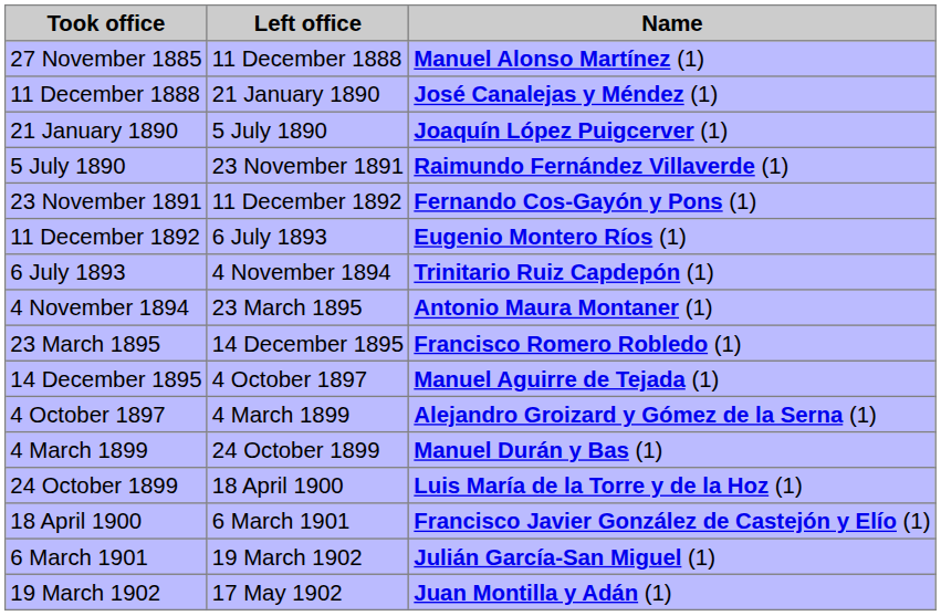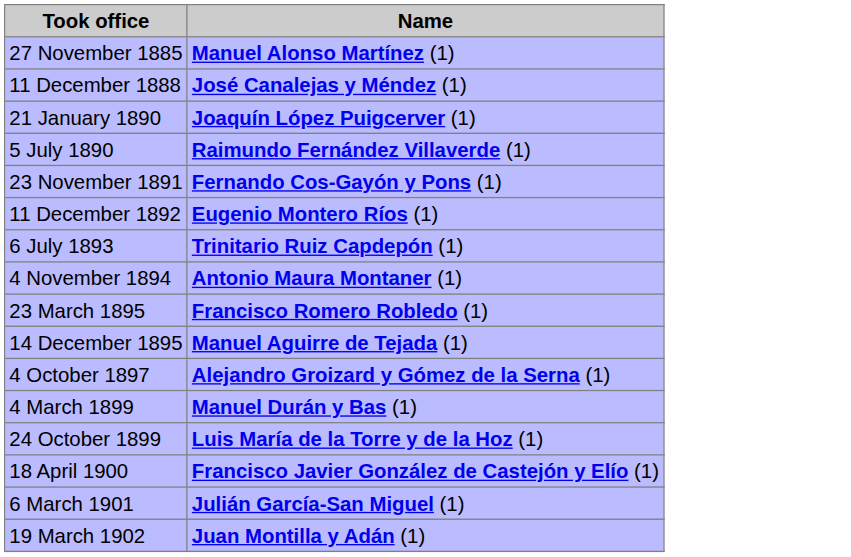 <table bgcolor="#f7f8ff" cellpadding="3" cellspacing="0" border="1" style="font-size: 95%; border: gray solid 1px; border-collapse: collapse;">
 <tr bgcolor="#CCCCCC">
 <th align="center">Took office</th>
-<th align="center">Left office</th>
 <th align="center">Name</th>
 </tr>
 <tr bgcolor="#BBBBFF">
 <td>27 November 1885</td>
-<td>11 December 1888</td>
 <td><strong><a href='#'>Manuel Alonso Martínez</a></strong> (1)</td>
 </tr>
 <tr bgcolor="#BBBBFF">
 <td>11 December 1888</td>
-<td>21 January 1890</td>
 <td><strong><a href='#'>José Canalejas y Méndez</a></strong> (1)</td>
 </tr>
 <tr bgcolor="#BBBBFF">
 <td>21 January 1890</td>
-<td>5 July 1890</td>
 <td><strong><a href='#'>Joaquín López Puigcerver</a></strong>  (1)</td>
 </tr>
 <tr bgcolor="#BBBBFF">
 <td>5 July 1890</td>
-<td>23 November 1891</td>
 <td><strong><a href='#'>Raimundo Fernández Villaverde</a></strong>  (1)</td>
 </tr>
 <tr bgcolor="#BBBBFF">
 <td>23 November 1891</td>
-<td>11 December 1892</td>
 <td><strong><a href='#'>Fernando Cos-Gayón y Pons</a></strong> (1)</td>
 </tr>
 <tr bgcolor="#BBBBFF">
 <td>11 December 1892</td>
-<td>6 July 1893</td>
 <td><strong><a href='#'>Eugenio Montero Ríos</a></strong>  (1)</td>
 </tr>
 <tr bgcolor="#BBBBFF">
 <td>6 July 1893</td>
-<td>4 November 1894</td>
 <td><strong><a href='#'>Trinitario Ruiz Capdepón</a></strong> (1)</td>
 </tr>
 <tr bgcolor="#BBBBFF">
 <td>4 November 1894</td>
-<td>23 March 1895</td>
 <td><strong><a href='#'>Antonio Maura Montaner</a></strong>  (1)</td>
 </tr>
 <tr bgcolor="#BBBBFF">
 <td>23 March 1895</td>
-<td>14 December 1895</td>
 <td><strong><a href='#'>Francisco Romero Robledo</a></strong>  (1)</td>
 </tr>
 <tr bgcolor="#BBBBFF">
 <td>14 December 1895</td>
-<td>4 October 1897</td>
 <td><strong><a href='#'>Manuel Aguirre de Tejada</a></strong> (1)</td>
 </tr>
 <tr bgcolor="#BBBBFF">
 <td>4 October 1897</td>
-<td>4 March 1899</td>
 <td><strong><a href='#'>Alejandro Groizard y Gómez de la Serna</a></strong> (1)</td>
 </tr>
 <tr bgcolor="#BBBBFF">
 <td>4 March 1899</td>
-<td>24 October 1899</td>
 <td><strong><a href='#'>Manuel Durán y Bas</a></strong> (1)</td>
 </tr>
 <tr bgcolor="#BBBBFF">
 <td>24 October 1899</td>
-<td>18 April 1900</td>
 <td><strong><a href='#'>Luis María de la Torre y de la Hoz</a></strong> (1)</td>
 </tr>
 <tr bgcolor="#BBBBFF">
 <td>18 April 1900</td>
-<td>6 March 1901</td>
 <td><strong><a href='#'>Francisco Javier González de Castejón y Elío</a></strong> (1)</td>
 </tr>
 <tr bgcolor="#BBBBFF">
 <td>6 March 1901</td>
-<td>19 March 1902</td>
 <td><strong><a href='#'>Julián García-San Miguel</a></strong> (1)</td>
 </tr>
 <tr bgcolor="#BBBBFF">
 <td>19 March 1902</td>
-<td>17 May 1902</td>
 <td><strong><a href='#'>Juan Montilla y Adán</a></strong>  (1)</td>
 </tr>
 </table>
